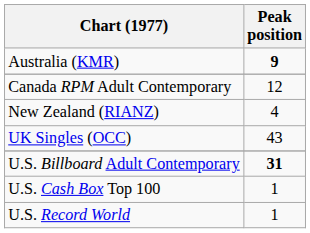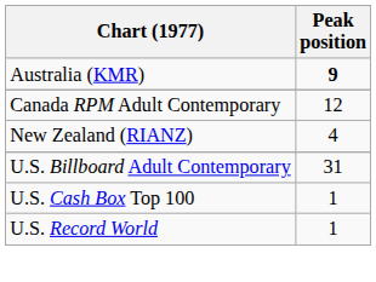 <table class="wikitable sortable">
 <tr>
 <th>Chart (1977)</th>
 <th>Peak<br>position</th>
 </tr>
 <tr>
 <td>Australia (<a href='#'>KMR</a>)</td>
 <td style="text-align:center;"><strong>9</strong></td>
 </tr>
 <tr>
 </tr>
 <tr>
 <td>Canada <em>RPM</em> Adult Contemporary</td>
 <td style="text-align:center;">12</td>
 </tr>
 <tr>
 <td>New Zealand (<a href='#'>RIANZ</a>)</td>
 <td style="text-align:center;">4</td>
 </tr>
 <tr>
-<td><a href='#'>UK Singles</a> (<a href='#'>OCC</a>)</td>
-<td style="text-align:center;">43</td>
-</tr>
-<tr>
 </tr>
 <tr>
 <td>U.S. <em>Billboard</em> <a href='#'>Adult Contemporary</a></td>
-<td align="center"><strong>31</strong></td>
+<td align="center">31</td>
 </tr>
 <tr>
 <td>U.S. <em><a href='#'>Cash Box</a></em> Top 100</td>
 <td style="text-align:center;">1</td>
 </tr>
 <tr>
 <td>U.S. <em><a href='#'>Record World</a></em></td>
 <td style="text-align:center;">1</td>
 </tr>
 </table>
